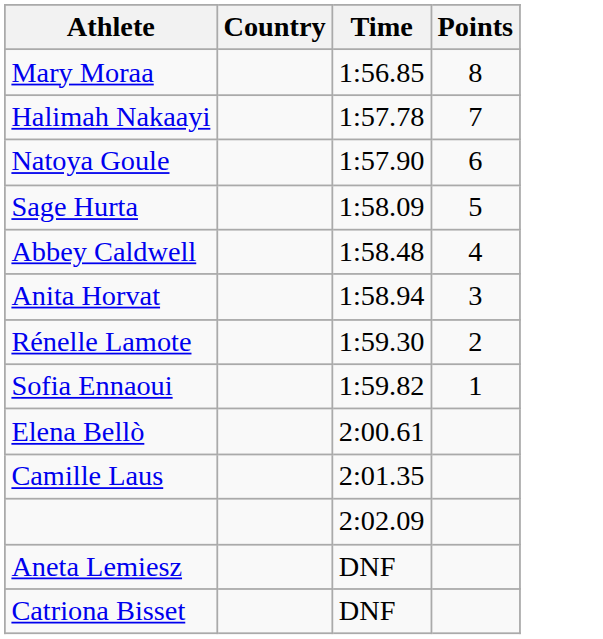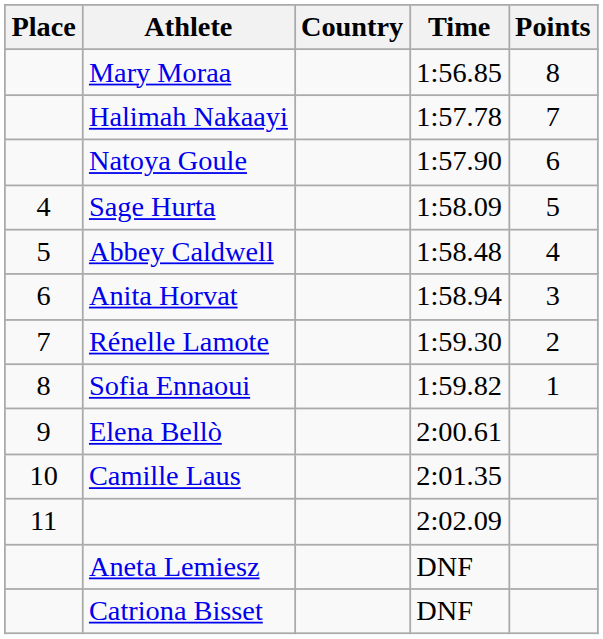 <table class="wikitable">
 <tr>
+<th>Place</th>
 <th>Athlete</th>
 <th>Country</th>
 <th>Time</th>
 <th>Points</th>
 </tr>
 <tr>
+<td align=center></td>
 <td><a href='#'>Mary Moraa</a></td>
 <td></td>
 <td>1:56.85</td>
 <td align=center>8</td>
 </tr>
 <tr>
+<td align=center></td>
 <td><a href='#'>Halimah Nakaayi</a></td>
 <td></td>
 <td>1:57.78</td>
 <td align=center>7</td>
 </tr>
 <tr>
+<td align=center></td>
 <td><a href='#'>Natoya Goule</a></td>
 <td></td>
 <td>1:57.90</td>
 <td align=center>6</td>
 </tr>
 <tr>
+<td align=center>4</td>
 <td><a href='#'>Sage Hurta</a></td>
 <td></td>
 <td>1:58.09</td>
 <td align=center>5</td>
 </tr>
 <tr>
+<td align=center>5</td>
 <td><a href='#'>Abbey Caldwell</a></td>
 <td></td>
 <td>1:58.48</td>
 <td align=center>4</td>
 </tr>
 <tr>
+<td align=center>6</td>
 <td><a href='#'>Anita Horvat</a></td>
 <td></td>
 <td>1:58.94</td>
 <td align=center>3</td>
 </tr>
 <tr>
+<td align=center>7</td>
 <td><a href='#'>Rénelle Lamote</a></td>
 <td></td>
 <td>1:59.30</td>
 <td align=center>2</td>
 </tr>
 <tr>
+<td align=center>8</td>
 <td><a href='#'>Sofia Ennaoui</a></td>
 <td></td>
 <td>1:59.82</td>
 <td align=center>1</td>
 </tr>
 <tr>
+<td align=center>9</td>
 <td><a href='#'>Elena Bellò</a></td>
 <td></td>
 <td>2:00.61</td>
 <td align=center></td>
 </tr>
 <tr>
+<td align=center>10</td>
 <td><a href='#'>Camille Laus</a></td>
 <td></td>
 <td>2:01.35</td>
 <td align=center></td>
 </tr>
 <tr>
+<td align=center>11</td>
 <td></td>
 <td></td>
 <td>2:02.09</td>
 <td align=center></td>
 </tr>
 <tr>
+<td align=center></td>
 <td><a href='#'>Aneta Lemiesz</a></td>
 <td></td>
 <td>DNF</td>
 <td align=center></td>
 </tr>
 <tr>
+<td align=center></td>
 <td><a href='#'>Catriona Bisset</a></td>
 <td></td>
 <td>DNF</td>
 <td align=center></td>
 </tr>
 </table>
